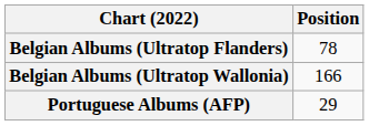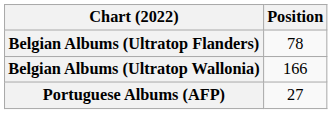 <table class="wikitable sortable plainrowheaders" style="text-align:center">
 <tr>
 <th scope="col">Chart (2022)</th>
 <th scope="col">Position</th>
 </tr>
 <tr>
 <th scope="row">Belgian Albums (Ultratop Flanders)</th>
 <td>78</td>
 </tr>
 <tr>
 <th scope="row">Belgian Albums (Ultratop Wallonia)</th>
 <td>166</td>
 </tr>
 <tr>
 <th scope="row">Portuguese Albums (AFP)</th>
-<td>29</td>
+<td>27</td>
 </tr>
 </table>
